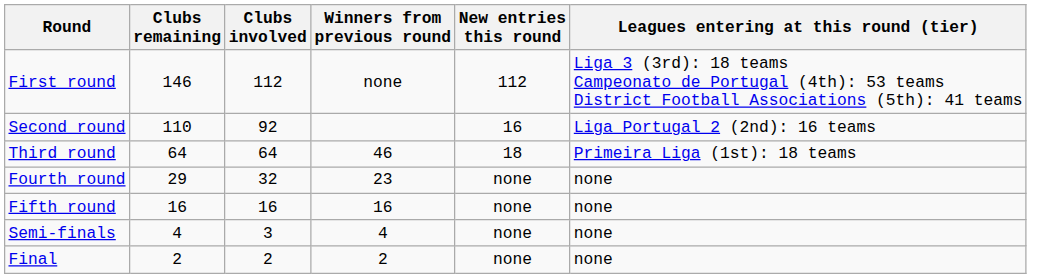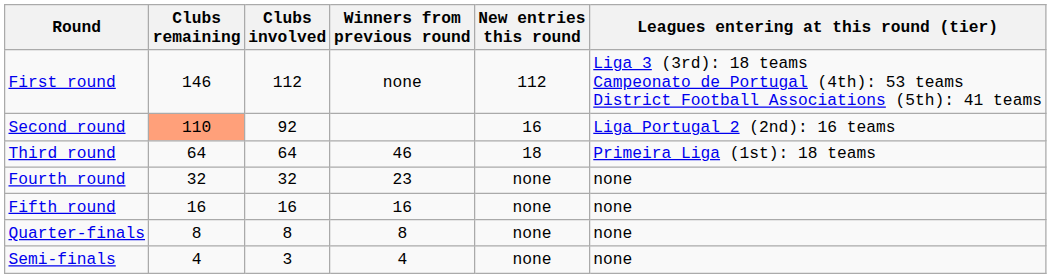 <table class="wikitable">
 <tr>
 <th>Round</th>
 <th>Clubs<br>remaining</th>
 <th>Clubs<br>involved</th>
 <th>Winners from<br>previous round</th>
 <th>New entries<br>this round</th>
 <th>Leagues entering at this round (tier)</th>
 </tr>
 <tr>
 <td><a href='#'>First round</a></td>
 <td style="text-align:center;">146</td>
 <td style="text-align:center;">112</td>
 <td style="text-align:center;">none</td>
 <td style="text-align:center;">112</td>
 <td><a href='#'>Liga 3</a> (3rd): 18 teams<br><a href='#'>Campeonato de Portugal</a> (4th): 53 teams<br><a href='#'>District Football Associations</a> (5th): 41 teams</td>
 </tr>
 <tr>
 <td><a href='#'>Second round</a></td>
-<td style="text-align:center;">110</td>
+<td style="background: lightsalmon; text-align:center;">110</td>
 <td style="text-align:center;">92</td>
 <td style="text-align:center;"></td>
 <td style="text-align:center;">16</td>
 <td><a href='#'>Liga Portugal 2</a> (2nd): 16 teams</td>
 </tr>
 <tr>
 <td><a href='#'>Third round</a></td>
 <td style="text-align:center;">64</td>
 <td style="text-align:center;">64</td>
 <td style="text-align:center;">46</td>
 <td style="text-align:center;">18</td>
 <td><a href='#'>Primeira Liga</a> (1st): 18 teams</td>
 </tr>
 <tr>
 <td><a href='#'>Fourth round</a></td>
-<td style="text-align:center;">29</td>
+<td style="text-align:center;">32</td>
 <td style="text-align:center;">32</td>
 <td style="text-align:center;">23</td>
 <td style="text-align:center;">none</td>
 <td>none</td>
 </tr>
 <tr>
 <td><a href='#'>Fifth round</a></td>
 <td style="text-align:center;">16</td>
 <td style="text-align:center;">16</td>
 <td style="text-align:center;">16</td>
 <td style="text-align:center;">none</td>
 <td>none</td>
 </tr>
 <tr>
+<td><a href='#'>Quarter-finals</a></td>
+<td style="text-align:center;">8</td>
+<td style="text-align:center;">8</td>
+<td style="text-align:center;">8</td>
+<td style="text-align:center;">none</td>
+<td>none</td>
+</tr>
+<tr>
 <td><a href='#'>Semi-finals</a></td>
 <td style="text-align:center;">4</td>
 <td style="text-align:center;">3</td>
 <td style="text-align:center;">4</td>
 <td style="text-align:center;">none</td>
 <td>none</td>
 </tr>
-<tr>
-<td><a href='#'>Final</a></td>
-<td style="text-align:center;">2</td>
-<td style="text-align:center;">2</td>
-<td style="text-align:center;">2</td>
-<td style="text-align:center;">none</td>
-<td>none</td>
-</tr>
 </table>
